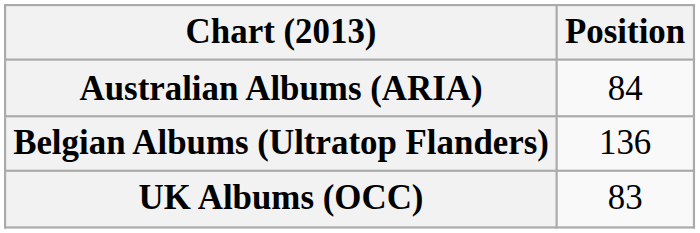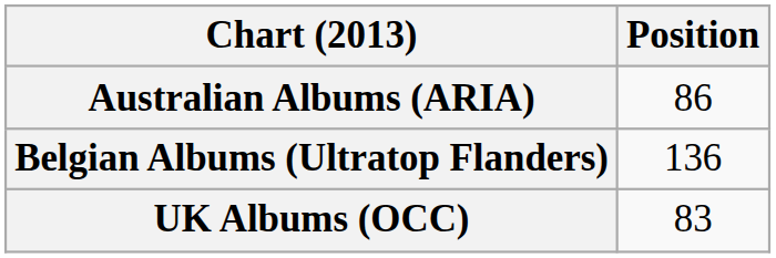 <table class="wikitable sortable plainrowheaders" style="text-align:center">
 <tr>
 <th scope="col">Chart (2013)</th>
 <th scope="col">Position</th>
 </tr>
 <tr>
 <th scope="row">Australian Albums (ARIA)</th>
-<td>84</td>
+<td>86</td>
 </tr>
 <tr>
 <th scope="row">Belgian Albums (Ultratop Flanders)</th>
 <td>136</td>
 </tr>
 <tr>
 <th scope="row">UK Albums (OCC)</th>
 <td>83</td>
 </tr>
 </table>
